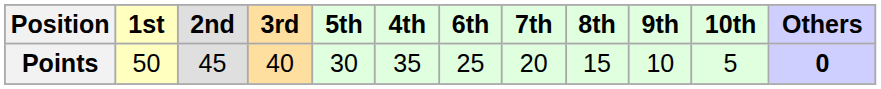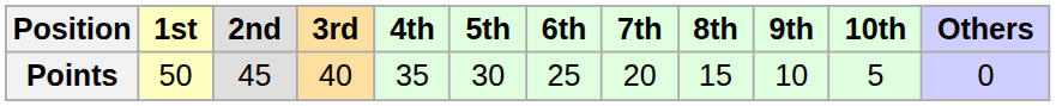 <table class="wikitable" style="font-size:85%; text-align:center">
 <tr>
 <th>Position</th>
 <td style="background:#FFFFBF;"> <strong>1st</strong> </td>
 <td style="background:#DFDFDF;"> <strong>2nd</strong> </td>
 <td style="background:#FFDF9F;"> <strong>3rd</strong> </td>
+<td style="background:#DFFFDF;"> <strong>4th</strong> </td>
 <td style="background:#DFFFDF;"> <strong>5th</strong> </td>
-<td style="background:#DFFFDF;"> <strong>4th</strong> </td>
 <td style="background:#DFFFDF;"> <strong>6th</strong> </td>
 <td style="background:#DFFFDF;"> <strong>7th</strong> </td>
 <td style="background:#DFFFDF;"> <strong>8th</strong> </td>
 <td style="background:#DFFFDF;"> <strong>9th</strong> </td>
 <td style="background:#DFFFDF;"> <strong>10th</strong> </td>
 <td style="background:#CFCFFF;"> <strong>Others</strong> </td>
 </tr>
 <tr>
 <th>Points</th>
 <td style="background:#FFFFBF;">50</td>
 <td style="background:#DFDFDF;">45</td>
 <td style="background:#FFDF9F;">40</td>
+<td style="background:#DFFFDF;">35</td>
 <td style="background:#DFFFDF;">30</td>
-<td style="background:#DFFFDF;">35</td>
 <td style="background:#DFFFDF;">25</td>
 <td style="background:#DFFFDF;">20</td>
 <td style="background:#DFFFDF;">15</td>
 <td style="background:#DFFFDF;">10</td>
 <td style="background:#DFFFDF;">5</td>
-<td style="background:#CFCFFF;"><strong>0</strong></td>
+<td style="background:#CFCFFF;">0</td>
 </tr>
 </table>
